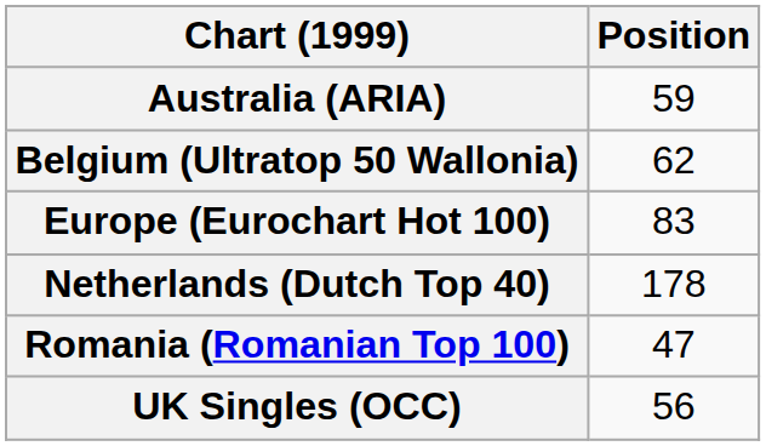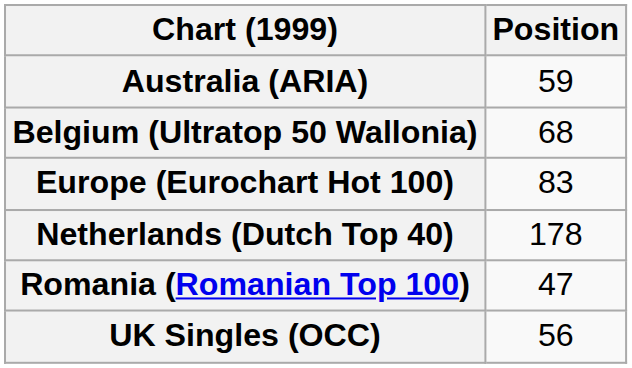 <table class="wikitable sortable plainrowheaders" style="text-align:center">
 <tr>
 <th>Chart (1999)</th>
 <th>Position</th>
 </tr>
 <tr>
 <th scope="row">Australia (ARIA)</th>
 <td>59</td>
 </tr>
 <tr>
 <th scope="row">Belgium (Ultratop 50 Wallonia)</th>
-<td>62</td>
+<td>68</td>
 </tr>
 <tr>
 <th scope="row">Europe (Eurochart Hot 100)</th>
 <td>83</td>
 </tr>
 <tr>
 <th scope="row">Netherlands (Dutch Top 40)</th>
 <td>178</td>
 </tr>
 <tr>
 <th scope="row">Romania (<a href='#'>Romanian Top 100</a>)</th>
 <td>47</td>
 </tr>
 <tr>
 <th scope="row">UK Singles (OCC)</th>
 <td>56</td>
 </tr>
 </table>
